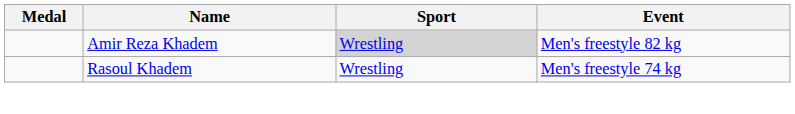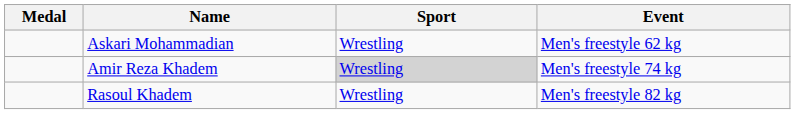 <table class="wikitable sortable" style="text-align:left;">
 <tr>
 <th width="70">Medal</th>
 <th width="240">Name</th>
 <th width="190">Sport</th>
 <th width="240">Event</th>
 </tr>
 <tr>
 <td></td>
+<td><a href='#'>Askari Mohammadian</a></td>
+<td><a href='#'>Wrestling</a></td>
+<td><a href='#'>Men's freestyle 62 kg</a></td>
+</tr>
+<tr>
+<td></td>
 <td><a href='#'>Amir Reza Khadem</a></td>
 <td style="background: lightgrey;"><a href='#'>Wrestling</a></td>
-<td><a href='#'>Men's freestyle 82 kg</a></td>
+<td><a href='#'>Men's freestyle 74 kg</a></td>
 </tr>
 <tr>
 <td></td>
 <td><a href='#'>Rasoul Khadem</a></td>
 <td><a href='#'>Wrestling</a></td>
-<td><a href='#'>Men's freestyle 74 kg</a></td>
+<td><a href='#'>Men's freestyle 82 kg</a></td>
 </tr>
 </table>
